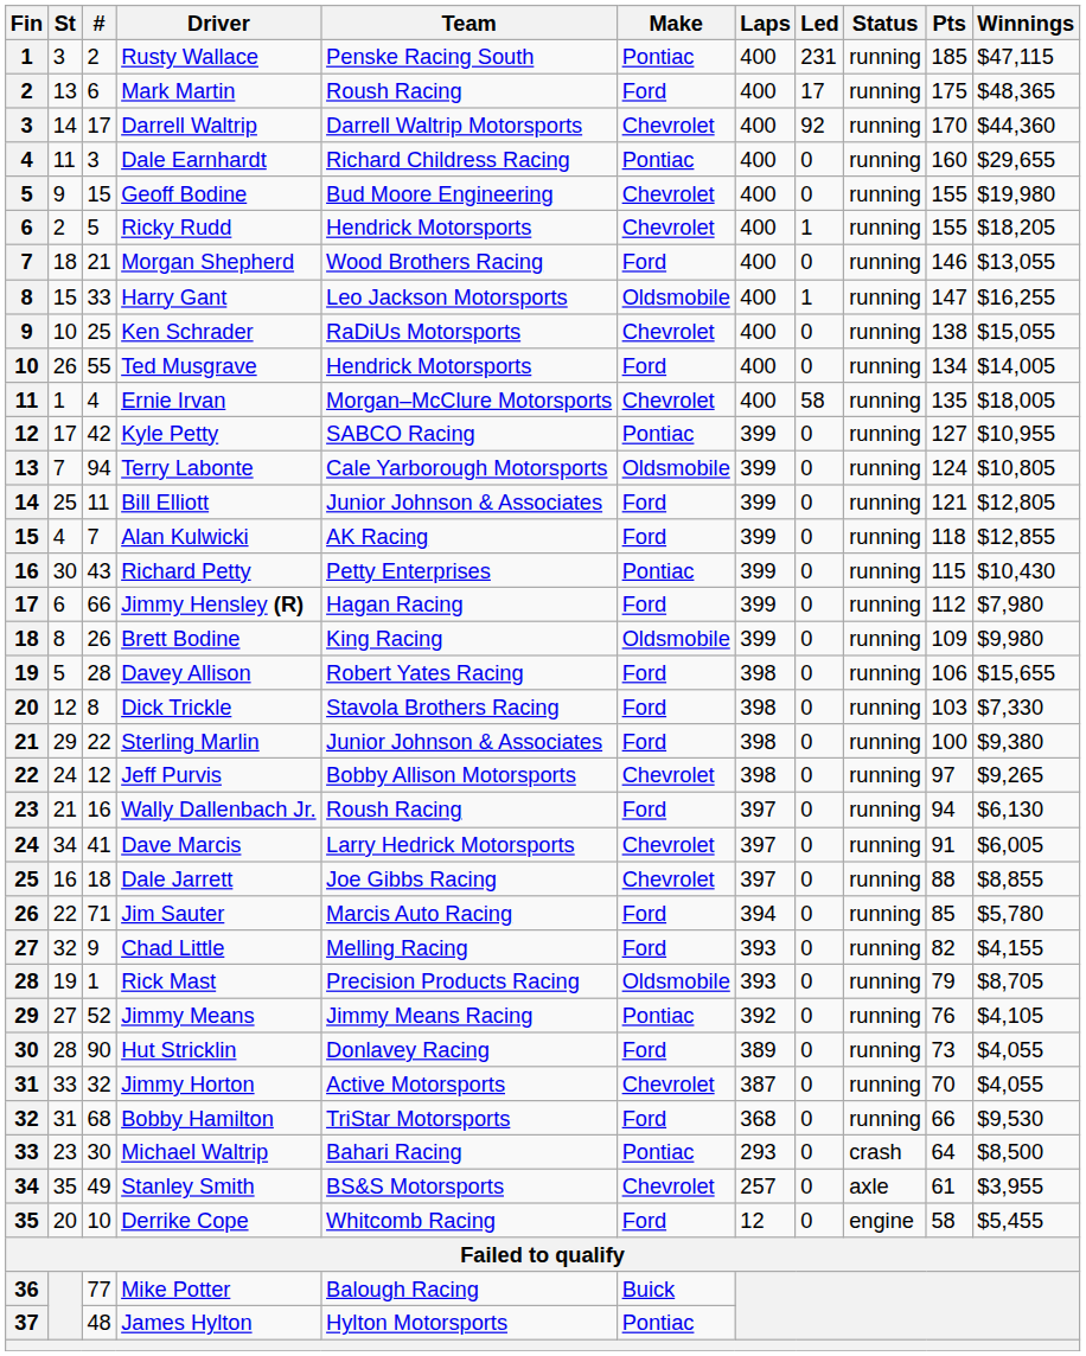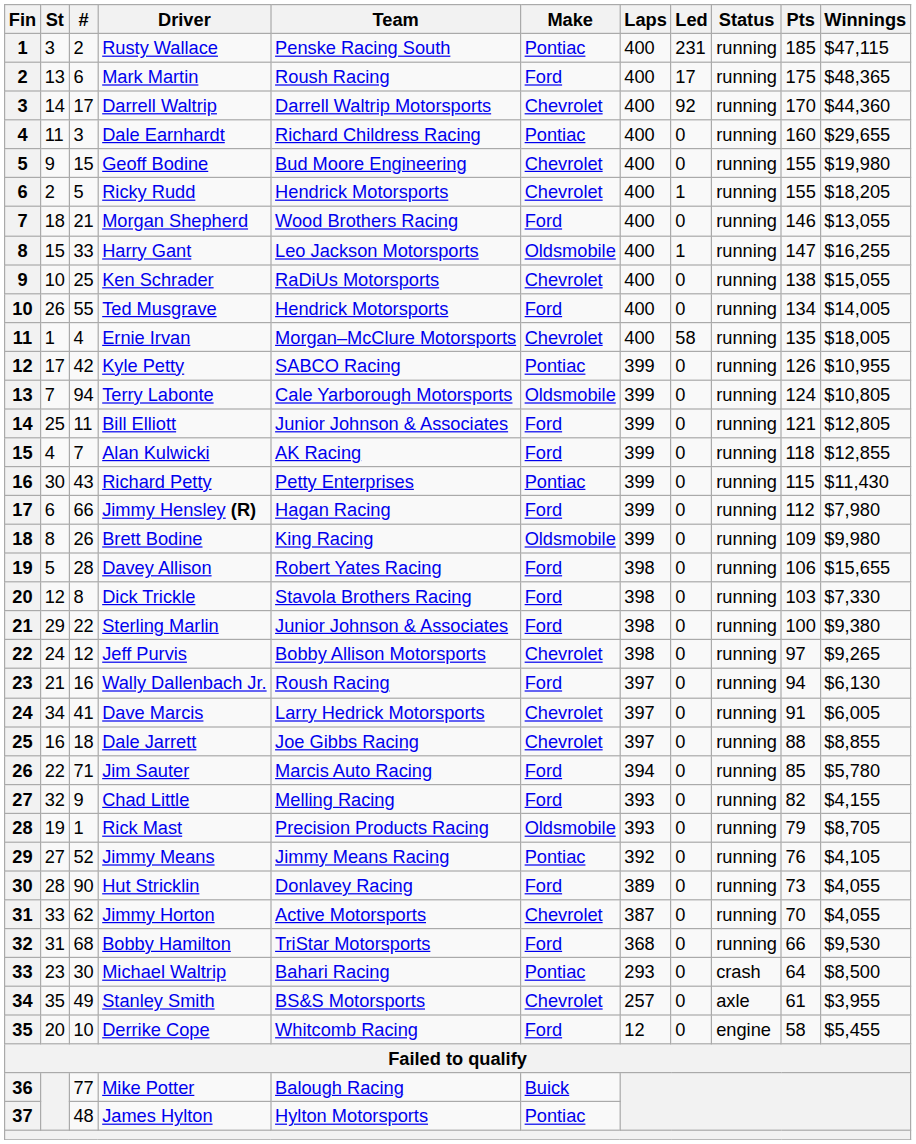 <table class="wikitable" style="font-size:95%">
 <tr>
 <th>Fin</th>
 <th>St</th>
 <th>#</th>
 <th>Driver</th>
 <th>Team</th>
 <th>Make</th>
 <th>Laps</th>
 <th>Led</th>
 <th>Status</th>
 <th>Pts</th>
 <th>Winnings</th>
 </tr>
 <tr>
 <th>1</th>
 <td>3</td>
 <td>2</td>
 <td><a href='#'>Rusty Wallace</a></td>
 <td><a href='#'>Penske Racing South</a></td>
 <td><a href='#'>Pontiac</a></td>
 <td>400</td>
 <td>231</td>
 <td>running</td>
 <td>185</td>
 <td>$47,115</td>
 </tr>
 <tr>
 <th>2</th>
 <td>13</td>
 <td>6</td>
 <td><a href='#'>Mark Martin</a></td>
 <td><a href='#'>Roush Racing</a></td>
 <td><a href='#'>Ford</a></td>
 <td>400</td>
 <td>17</td>
 <td>running</td>
 <td>175</td>
 <td>$48,365</td>
 </tr>
 <tr>
 <th>3</th>
 <td>14</td>
 <td>17</td>
 <td><a href='#'>Darrell Waltrip</a></td>
 <td><a href='#'>Darrell Waltrip Motorsports</a></td>
 <td><a href='#'>Chevrolet</a></td>
 <td>400</td>
 <td>92</td>
 <td>running</td>
 <td>170</td>
 <td>$44,360</td>
 </tr>
 <tr>
 <th>4</th>
 <td>11</td>
 <td>3</td>
 <td><a href='#'>Dale Earnhardt</a></td>
 <td><a href='#'>Richard Childress Racing</a></td>
 <td><a href='#'>Pontiac</a></td>
 <td>400</td>
 <td>0</td>
 <td>running</td>
 <td>160</td>
 <td>$29,655</td>
 </tr>
 <tr>
 <th>5</th>
 <td>9</td>
 <td>15</td>
 <td><a href='#'>Geoff Bodine</a></td>
 <td><a href='#'>Bud Moore Engineering</a></td>
 <td><a href='#'>Chevrolet</a></td>
 <td>400</td>
 <td>0</td>
 <td>running</td>
 <td>155</td>
 <td>$19,980</td>
 </tr>
 <tr>
 <th>6</th>
 <td>2</td>
 <td>5</td>
 <td><a href='#'>Ricky Rudd</a></td>
 <td><a href='#'>Hendrick Motorsports</a></td>
 <td><a href='#'>Chevrolet</a></td>
 <td>400</td>
 <td>1</td>
 <td>running</td>
 <td>155</td>
 <td>$18,205</td>
 </tr>
 <tr>
 <th>7</th>
 <td>18</td>
 <td>21</td>
 <td><a href='#'>Morgan Shepherd</a></td>
 <td><a href='#'>Wood Brothers Racing</a></td>
 <td><a href='#'>Ford</a></td>
 <td>400</td>
 <td>0</td>
 <td>running</td>
 <td>146</td>
 <td>$13,055</td>
 </tr>
 <tr>
 <th>8</th>
 <td>15</td>
 <td>33</td>
 <td><a href='#'>Harry Gant</a></td>
 <td><a href='#'>Leo Jackson Motorsports</a></td>
 <td><a href='#'>Oldsmobile</a></td>
 <td>400</td>
 <td>1</td>
 <td>running</td>
 <td>147</td>
 <td>$16,255</td>
 </tr>
 <tr>
 <th>9</th>
 <td>10</td>
 <td>25</td>
 <td><a href='#'>Ken Schrader</a></td>
 <td><a href='#'>RaDiUs Motorsports</a></td>
 <td><a href='#'>Chevrolet</a></td>
 <td>400</td>
 <td>0</td>
 <td>running</td>
 <td>138</td>
 <td>$15,055</td>
 </tr>
 <tr>
 <th>10</th>
 <td>26</td>
 <td>55</td>
 <td><a href='#'>Ted Musgrave</a></td>
 <td><a href='#'>Hendrick Motorsports</a></td>
 <td><a href='#'>Ford</a></td>
 <td>400</td>
 <td>0</td>
 <td>running</td>
 <td>134</td>
 <td>$14,005</td>
 </tr>
 <tr>
 <th>11</th>
 <td>1</td>
 <td>4</td>
 <td><a href='#'>Ernie Irvan</a></td>
 <td><a href='#'>Morgan–McClure Motorsports</a></td>
 <td><a href='#'>Chevrolet</a></td>
 <td>400</td>
 <td>58</td>
 <td>running</td>
 <td>135</td>
 <td>$18,005</td>
 </tr>
 <tr>
 <th>12</th>
 <td>17</td>
 <td>42</td>
 <td><a href='#'>Kyle Petty</a></td>
 <td><a href='#'>SABCO Racing</a></td>
 <td><a href='#'>Pontiac</a></td>
 <td>399</td>
 <td>0</td>
 <td>running</td>
-<td>127</td>
+<td>126</td>
 <td>$10,955</td>
 </tr>
 <tr>
 <th>13</th>
 <td>7</td>
 <td>94</td>
 <td><a href='#'>Terry Labonte</a></td>
 <td><a href='#'>Cale Yarborough Motorsports</a></td>
 <td><a href='#'>Oldsmobile</a></td>
 <td>399</td>
 <td>0</td>
 <td>running</td>
 <td>124</td>
 <td>$10,805</td>
 </tr>
 <tr>
 <th>14</th>
 <td>25</td>
 <td>11</td>
 <td><a href='#'>Bill Elliott</a></td>
 <td><a href='#'>Junior Johnson & Associates</a></td>
 <td><a href='#'>Ford</a></td>
 <td>399</td>
 <td>0</td>
 <td>running</td>
 <td>121</td>
 <td>$12,805</td>
 </tr>
 <tr>
 <th>15</th>
 <td>4</td>
 <td>7</td>
 <td><a href='#'>Alan Kulwicki</a></td>
 <td><a href='#'>AK Racing</a></td>
 <td><a href='#'>Ford</a></td>
 <td>399</td>
 <td>0</td>
 <td>running</td>
 <td>118</td>
 <td>$12,855</td>
 </tr>
 <tr>
 <th>16</th>
 <td>30</td>
 <td>43</td>
 <td><a href='#'>Richard Petty</a></td>
 <td><a href='#'>Petty Enterprises</a></td>
 <td><a href='#'>Pontiac</a></td>
 <td>399</td>
 <td>0</td>
 <td>running</td>
 <td>115</td>
-<td>$10,430</td>
+<td>$11,430</td>
 </tr>
 <tr>
 <th>17</th>
 <td>6</td>
 <td>66</td>
 <td><a href='#'>Jimmy Hensley</a> <strong>(R)</strong></td>
 <td><a href='#'>Hagan Racing</a></td>
 <td><a href='#'>Ford</a></td>
 <td>399</td>
 <td>0</td>
 <td>running</td>
 <td>112</td>
 <td>$7,980</td>
 </tr>
 <tr>
 <th>18</th>
 <td>8</td>
 <td>26</td>
 <td><a href='#'>Brett Bodine</a></td>
 <td><a href='#'>King Racing</a></td>
 <td><a href='#'>Oldsmobile</a></td>
 <td>399</td>
 <td>0</td>
 <td>running</td>
 <td>109</td>
 <td>$9,980</td>
 </tr>
 <tr>
 <th>19</th>
 <td>5</td>
 <td>28</td>
 <td><a href='#'>Davey Allison</a></td>
 <td><a href='#'>Robert Yates Racing</a></td>
 <td><a href='#'>Ford</a></td>
 <td>398</td>
 <td>0</td>
 <td>running</td>
 <td>106</td>
 <td>$15,655</td>
 </tr>
 <tr>
 <th>20</th>
 <td>12</td>
 <td>8</td>
 <td><a href='#'>Dick Trickle</a></td>
 <td><a href='#'>Stavola Brothers Racing</a></td>
 <td><a href='#'>Ford</a></td>
 <td>398</td>
 <td>0</td>
 <td>running</td>
 <td>103</td>
 <td>$7,330</td>
 </tr>
 <tr>
 <th>21</th>
 <td>29</td>
 <td>22</td>
 <td><a href='#'>Sterling Marlin</a></td>
 <td><a href='#'>Junior Johnson & Associates</a></td>
 <td><a href='#'>Ford</a></td>
 <td>398</td>
 <td>0</td>
 <td>running</td>
 <td>100</td>
 <td>$9,380</td>
 </tr>
 <tr>
 <th>22</th>
 <td>24</td>
 <td>12</td>
 <td><a href='#'>Jeff Purvis</a></td>
 <td><a href='#'>Bobby Allison Motorsports</a></td>
 <td><a href='#'>Chevrolet</a></td>
 <td>398</td>
 <td>0</td>
 <td>running</td>
 <td>97</td>
 <td>$9,265</td>
 </tr>
 <tr>
 <th>23</th>
 <td>21</td>
 <td>16</td>
 <td><a href='#'>Wally Dallenbach Jr.</a></td>
 <td><a href='#'>Roush Racing</a></td>
 <td><a href='#'>Ford</a></td>
 <td>397</td>
 <td>0</td>
 <td>running</td>
 <td>94</td>
 <td>$6,130</td>
 </tr>
 <tr>
 <th>24</th>
 <td>34</td>
 <td>41</td>
 <td><a href='#'>Dave Marcis</a></td>
 <td><a href='#'>Larry Hedrick Motorsports</a></td>
 <td><a href='#'>Chevrolet</a></td>
 <td>397</td>
 <td>0</td>
 <td>running</td>
 <td>91</td>
 <td>$6,005</td>
 </tr>
 <tr>
 <th>25</th>
 <td>16</td>
 <td>18</td>
 <td><a href='#'>Dale Jarrett</a></td>
 <td><a href='#'>Joe Gibbs Racing</a></td>
 <td><a href='#'>Chevrolet</a></td>
 <td>397</td>
 <td>0</td>
 <td>running</td>
 <td>88</td>
 <td>$8,855</td>
 </tr>
 <tr>
 <th>26</th>
 <td>22</td>
 <td>71</td>
 <td><a href='#'>Jim Sauter</a></td>
 <td><a href='#'>Marcis Auto Racing</a></td>
 <td><a href='#'>Ford</a></td>
 <td>394</td>
 <td>0</td>
 <td>running</td>
 <td>85</td>
 <td>$5,780</td>
 </tr>
 <tr>
 <th>27</th>
 <td>32</td>
 <td>9</td>
 <td><a href='#'>Chad Little</a></td>
 <td><a href='#'>Melling Racing</a></td>
 <td><a href='#'>Ford</a></td>
 <td>393</td>
 <td>0</td>
 <td>running</td>
 <td>82</td>
 <td>$4,155</td>
 </tr>
 <tr>
 <th>28</th>
 <td>19</td>
 <td>1</td>
 <td><a href='#'>Rick Mast</a></td>
 <td><a href='#'>Precision Products Racing</a></td>
 <td><a href='#'>Oldsmobile</a></td>
 <td>393</td>
 <td>0</td>
 <td>running</td>
 <td>79</td>
 <td>$8,705</td>
 </tr>
 <tr>
 <th>29</th>
 <td>27</td>
 <td>52</td>
 <td><a href='#'>Jimmy Means</a></td>
 <td><a href='#'>Jimmy Means Racing</a></td>
 <td><a href='#'>Pontiac</a></td>
 <td>392</td>
 <td>0</td>
 <td>running</td>
 <td>76</td>
 <td>$4,105</td>
 </tr>
 <tr>
 <th>30</th>
 <td>28</td>
 <td>90</td>
 <td><a href='#'>Hut Stricklin</a></td>
 <td><a href='#'>Donlavey Racing</a></td>
 <td><a href='#'>Ford</a></td>
 <td>389</td>
 <td>0</td>
 <td>running</td>
 <td>73</td>
 <td>$4,055</td>
 </tr>
 <tr>
 <th>31</th>
 <td>33</td>
-<td>32</td>
+<td>62</td>
 <td><a href='#'>Jimmy Horton</a></td>
 <td><a href='#'>Active Motorsports</a></td>
 <td><a href='#'>Chevrolet</a></td>
 <td>387</td>
 <td>0</td>
 <td>running</td>
 <td>70</td>
 <td>$4,055</td>
 </tr>
 <tr>
 <th>32</th>
 <td>31</td>
 <td>68</td>
 <td><a href='#'>Bobby Hamilton</a></td>
 <td><a href='#'>TriStar Motorsports</a></td>
 <td><a href='#'>Ford</a></td>
 <td>368</td>
 <td>0</td>
 <td>running</td>
 <td>66</td>
 <td>$9,530</td>
 </tr>
 <tr>
 <th>33</th>
 <td>23</td>
 <td>30</td>
 <td><a href='#'>Michael Waltrip</a></td>
 <td><a href='#'>Bahari Racing</a></td>
 <td><a href='#'>Pontiac</a></td>
 <td>293</td>
 <td>0</td>
 <td>crash</td>
 <td>64</td>
 <td>$8,500</td>
 </tr>
 <tr>
 <th>34</th>
 <td>35</td>
 <td>49</td>
 <td><a href='#'>Stanley Smith</a></td>
 <td><a href='#'>BS&S Motorsports</a></td>
 <td><a href='#'>Chevrolet</a></td>
 <td>257</td>
 <td>0</td>
 <td>axle</td>
 <td>61</td>
 <td>$3,955</td>
 </tr>
 <tr>
 <th>35</th>
 <td>20</td>
 <td>10</td>
 <td><a href='#'>Derrike Cope</a></td>
 <td><a href='#'>Whitcomb Racing</a></td>
 <td><a href='#'>Ford</a></td>
 <td>12</td>
 <td>0</td>
 <td>engine</td>
 <td>58</td>
 <td>$5,455</td>
 </tr>
 <tr>
 <th colspan="11">Failed to qualify</th>
 </tr>
 <tr>
 <th>36</th>
 <th rowspan="2"></th>
 <td>77</td>
 <td><a href='#'>Mike Potter</a></td>
 <td><a href='#'>Balough Racing</a></td>
 <td><a href='#'>Buick</a></td>
 <th colspan="5" rowspan="2"></th>
 </tr>
 <tr>
 <th>37</th>
 <td>48</td>
 <td><a href='#'>James Hylton</a></td>
 <td><a href='#'>Hylton Motorsports</a></td>
 <td><a href='#'>Pontiac</a></td>
 </tr>
 <tr>
 <th colspan="11"></th>
 </tr>
 </table>
